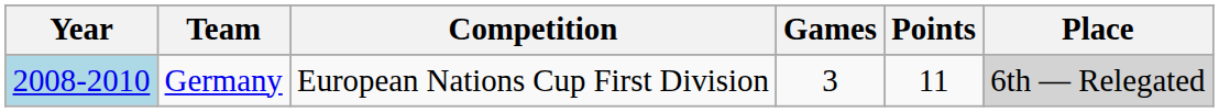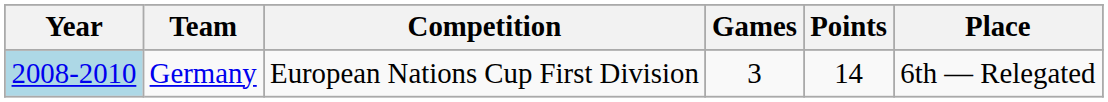 <table class="wikitable">
 <tr>
 <th>Year</th>
 <th>Team</th>
 <th>Competition</th>
 <th>Games</th>
 <th>Points</th>
 <th>Place</th>
 </tr>
 <tr align="center">
 <td style="background: lightblue;"><a href='#'>2008-2010</a></td>
 <td><a href='#'>Germany</a></td>
 <td>European Nations Cup First Division</td>
 <td>3</td>
-<td>11</td>
-<td style="background: lightgrey;">6th — Relegated</td>
+<td>14</td>
+<td>6th — Relegated</td>
 </tr>
 </table>
